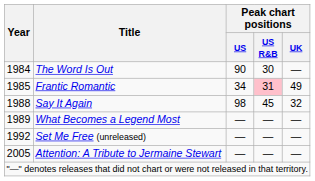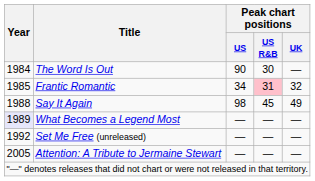 <table class="wikitable">
 <tr>
 <th scope="col" rowspan="2">Year</th>
 <th scope="col" rowspan="2">Title</th>
 <th scope="col" colspan="4">Peak chart positions</th>
 </tr>
 <tr>
 <th style="width:35px;"><small><a href='#'>US</a></small><br></th>
 <th style="width:35px;"><small><a href='#'>US R&B</a></small><br></th>
 <th style="width:35px;"><small><a href='#'>UK</a></small><br></th>
 </tr>
 <tr>
 <td>1984</td>
 <td><em><a href='#'>The Word Is Out</a></em></td>
 <td align=center>90</td>
 <td align=center>30</td>
 <td align=center>—</td>
 </tr>
 <tr>
 <td>1985</td>
 <td><em><a href='#'>Frantic Romantic</a></em></td>
 <td align=center>34</td>
 <td align=center style="background: pink;">31</td>
-<td align=center>49</td>
+<td align=center>32</td>
 </tr>
 <tr>
 <td>1988</td>
 <td><em><a href='#'>Say It Again</a></em></td>
 <td align=center>98</td>
 <td align=center>45</td>
-<td align=center>32</td>
+<td align=center>49</td>
 </tr>
 <tr>
-<td>1989</td>
+<td style="background: lavender;">1989</td>
 <td><em><a href='#'>What Becomes a Legend Most</a></em></td>
 <td align=center>—</td>
 <td align=center>—</td>
 <td align=center>—</td>
 </tr>
 <tr>
 <td>1992</td>
 <td><em><a href='#'>Set Me Free</a></em> <small>(unreleased)</small></td>
 <td align=center>—</td>
 <td align=center>—</td>
 <td align=center>—</td>
 </tr>
 <tr>
 <td>2005</td>
 <td><em><a href='#'>Attention: A Tribute to Jermaine Stewart</a></em></td>
 <td align=center>—</td>
 <td align=center>—</td>
 <td align=center>—</td>
 </tr>
 <tr>
 <td colspan="5" style="text-align:center; font-size:85%;">"—" denotes releases that did not chart or were not released in that territory.</td>
 </tr>
 </table>
